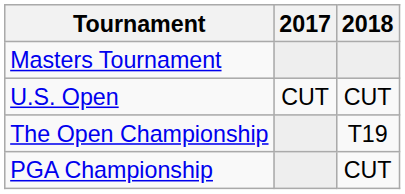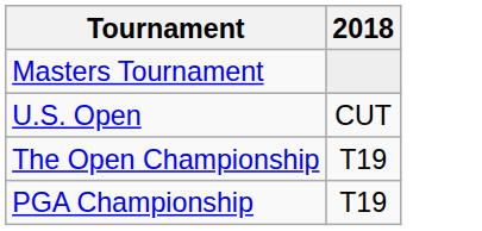 <table class="wikitable" style="font-size:95%;text-align:center;">
 <tr>
 <th>Tournament</th>
-<th>2017</th>
 <th>2018</th>
 </tr>
 <tr>
 <td align=left><a href='#'>Masters Tournament</a></td>
 <td style="background:#eeeeee;"></td>
-<td style="background:#eeeeee;"></td>
 </tr>
 <tr>
 <td align=left><a href='#'>U.S. Open</a></td>
 <td>CUT</td>
-<td>CUT</td>
 </tr>
 <tr>
 <td align=left><a href='#'>The Open Championship</a></td>
-<td style="background:#eeeeee;"></td>
 <td>T19</td>
 </tr>
 <tr>
 <td align=left><a href='#'>PGA Championship</a></td>
-<td style="background:#eeeeee;"></td>
-<td>CUT</td>
+<td>T19</td>
 </tr>
 </table>
